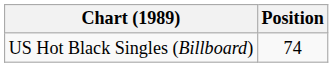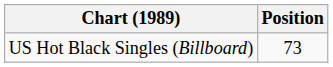 <table Class = "wikitable sortable">
 <tr>
 <th>Chart (1989)</th>
 <th>Position</th>
 </tr>
 <tr>
 <td>US Hot Black Singles (<em>Billboard</em>)</td>
-<td align=center>74</td>
+<td align=center>73</td>
 </tr>
 </table>
